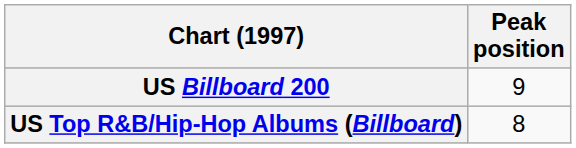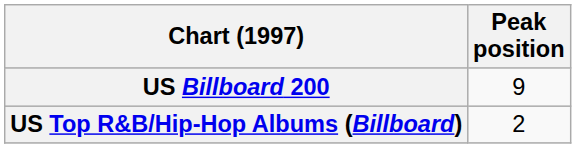 <table class="wikitable sortable plainrowheaders" style="text-align:center">
 <tr>
 <th scope="col">Chart (1997)</th>
 <th scope="col">Peak<br> position</th>
 </tr>
 <tr>
 <th scope="row">US <a href='#'><em>Billboard</em> 200</a></th>
 <td>9</td>
 </tr>
 <tr>
 <th scope="row">US <a href='#'>Top R&B/Hip-Hop Albums</a> (<em><a href='#'>Billboard</a></em>)</th>
-<td>8</td>
+<td>2</td>
 </tr>
 </table>
